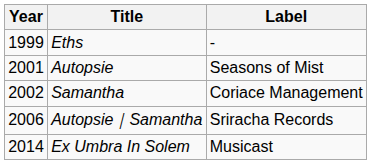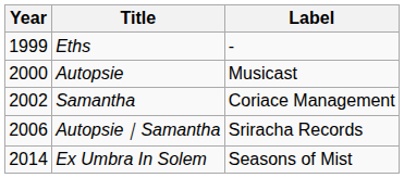 <table class="wikitable">
 <tr>
 <th>Year</th>
 <th>Title</th>
 <th>Label</th>
 </tr>
 <tr>
 <td>1999</td>
 <td><em>Eths</em></td>
 <td>-</td>
 </tr>
 <tr>
-<td>2001</td>
+<td>2000</td>
 <td><em>Autopsie</em></td>
-<td>Seasons of Mist</td>
+<td>Musicast</td>
 </tr>
 <tr>
 <td>2002</td>
 <td><em>Samantha</em></td>
 <td>Coriace Management</td>
 </tr>
 <tr>
 <td>2006</td>
 <td><em>Autopsie｜Samantha</em></td>
 <td>Sriracha Records</td>
 </tr>
 <tr>
 <td>2014</td>
 <td><em>Ex Umbra In Solem</em></td>
-<td>Musicast</td>
+<td>Seasons of Mist</td>
 </tr>
 </table>
